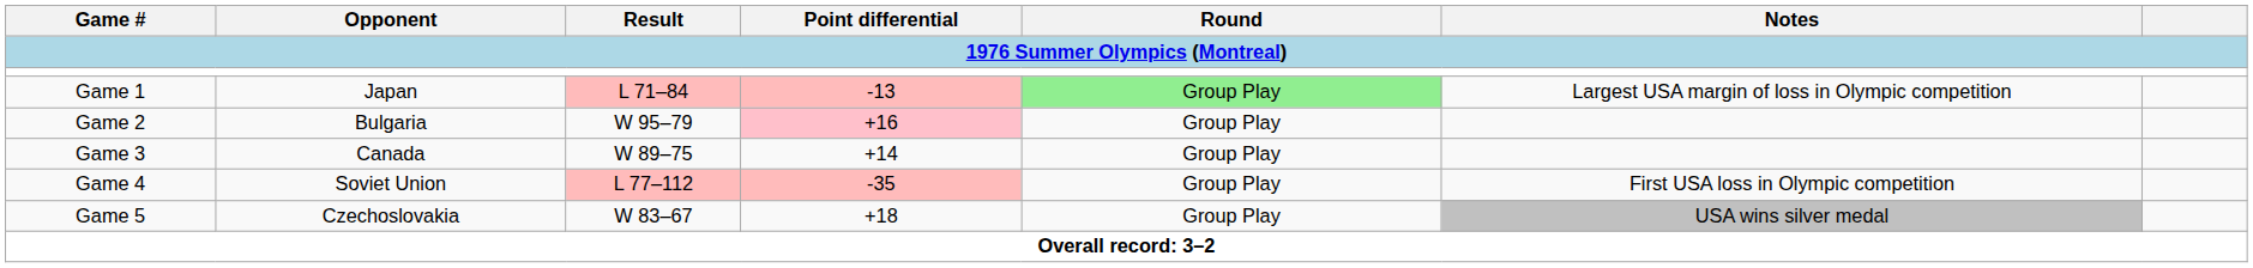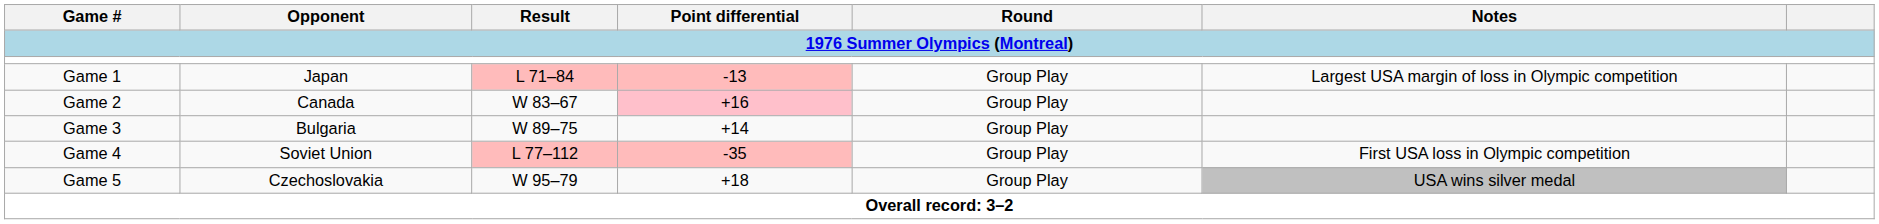 <table class="wikitable">
 <tr>
 <th width=6%>Game #</th>
 <th width=10%>Opponent</th>
 <th width=05%>Result</th>
 <th width=8%>Point differential</th>
 <th width=12%>Round</th>
 <th width=20%>Notes</th>
 <th width=3%></th>
 </tr>
 <tr>
 <td colspan="7"  style="text-align:center; background:lightblue;"><span><strong><a href='#'>1976 Summer Olympics</a> (<a href='#'>Montreal</a>)</strong></span></td>
 </tr>
 <tr>
 <td colspan="7"  style="text-align:center; background:white;"></td>
 </tr>
 <tr>
 <td align=center>Game 1</td>
 <td align=center>Japan</td>
 <td style="text-align:center; background:#fbb;">L 71–84</td>
 <td style="text-align:center; background:#fbb;">-13</td>
-<td align=center style="background: lightgreen;">Group Play</td>
+<td align=center>Group Play</td>
 <td align=center>Largest USA margin of loss in Olympic competition</td>
 <td align=center></td>
 </tr>
 <tr>
 <td align=center>Game 2</td>
-<td align=center>Bulgaria</td>
-<td align=center>W 95–79</td>
+<td align=center>Canada</td>
+<td align=center>W 83–67</td>
 <td align=center style="background: pink;">+16</td>
 <td align=center>Group Play</td>
 <td align=center></td>
 <td align=center></td>
 </tr>
 <tr>
 <td align=center>Game 3</td>
-<td align=center>Canada</td>
+<td align=center>Bulgaria</td>
 <td align=center>W 89–75</td>
 <td align=center>+14</td>
 <td align=center>Group Play</td>
 <td align=center></td>
 <td align=center></td>
 </tr>
 <tr>
 <td align=center>Game 4</td>
 <td align=center>Soviet Union</td>
 <td style="text-align:center; background:#fbb;">L 77–112</td>
 <td style="text-align:center; background:#fbb;">-35</td>
 <td align=center>Group Play</td>
 <td align=center>First USA loss in Olympic competition</td>
 <td align=center></td>
 </tr>
 <tr>
 <td align=center>Game 5</td>
 <td align=center>Czechoslovakia</td>
-<td align=center>W 83–67</td>
+<td align=center>W 95–79</td>
 <td align=center>+18</td>
 <td align=center>Group Play</td>
 <td style="text-align:center; background:silver;">USA wins silver medal</td>
 <td align=center></td>
 </tr>
 <tr>
 <td colspan="7"  style="text-align:center; background:white;"><span><strong>Overall record: 3–2</strong></span></td>
 </tr>
 </table>
